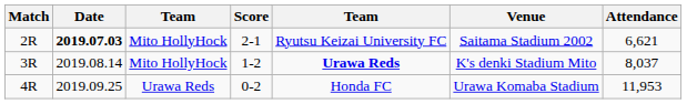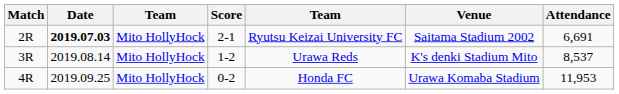 <table class="wikitable" style="text-align:center;">
 <tr>
 <th>Match</th>
 <th>Date</th>
 <th>Team</th>
 <th>Score</th>
 <th>Team</th>
 <th>Venue</th>
 <th>Attendance</th>
 </tr>
 <tr>
 <td>2R</td>
 <td><strong>2019.07.03</strong></td>
 <td><a href='#'>Mito HollyHock</a></td>
 <td>2-1</td>
 <td><a href='#'>Ryutsu Keizai University FC</a></td>
 <td><a href='#'>Saitama Stadium 2002</a></td>
-<td>6,621</td>
+<td>6,691</td>
 </tr>
 <tr>
 <td>3R</td>
 <td>2019.08.14</td>
 <td><a href='#'>Mito HollyHock</a></td>
 <td>1-2</td>
-<td><strong><a href='#'>Urawa Reds</a></strong></td>
+<td><a href='#'>Urawa Reds</a></td>
 <td><a href='#'>K's denki Stadium Mito</a></td>
-<td>8,037</td>
+<td>8,537</td>
 </tr>
 <tr>
 <td>4R</td>
 <td>2019.09.25</td>
-<td><a href='#'>Urawa Reds</a></td>
+<td><a href='#'>Mito HollyHock</a></td>
 <td>0-2</td>
 <td><a href='#'>Honda FC</a></td>
 <td><a href='#'>Urawa Komaba Stadium</a></td>
 <td>11,953</td>
 </tr>
 </table>
